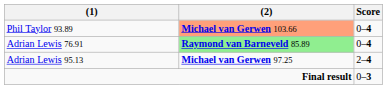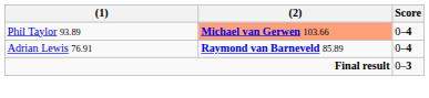 <table class="wikitable">
 <tr>
 <th width=270> (1)</th>
 <th width=270><strong></strong> (2)</th>
 <th>Score</th>
 </tr>
 <tr>
 <td><a href='#'>Phil Taylor</a> <small><span>93.89</span></small></td>
 <td style="background: lightsalmon;"><strong><a href='#'>Michael van Gerwen</a></strong> <small><span>103.66</span></small></td>
 <td>0–<strong>4</strong></td>
 </tr>
 <tr>
 <td><a href='#'>Adrian Lewis</a> <small><span>76.91</span></small></td>
-<td style="background: lightgreen;"><strong><a href='#'>Raymond van Barneveld</a></strong> <small><span>85.89</span></small></td>
+<td><strong><a href='#'>Raymond van Barneveld</a></strong> <small><span>85.89</span></small></td>
 <td>0–<strong>4</strong></td>
-</tr>
-<tr>
-<td><a href='#'>Adrian Lewis</a> <small><span>95.13</span></small></td>
-<td><strong><a href='#'>Michael van Gerwen</a></strong> <small><span>97.25</span></small></td>
-<td>2–<strong>4</strong></td>
 </tr>
 <tr>
 <td colspan="2" align="right"><strong>Final result</strong></td>
 <td>0–<strong>3</strong></td>
 </tr>
 </table>
